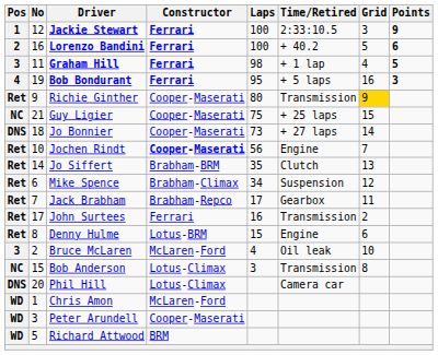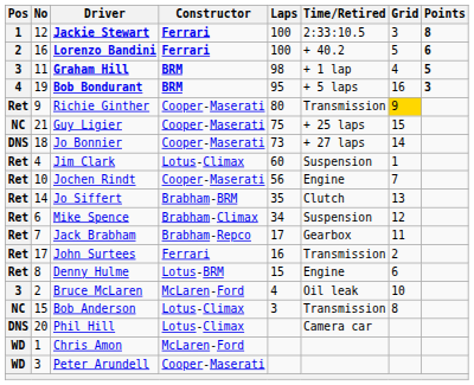 <table class="wikitable" style="font-size: 95%">
 <tr>
 <th>Pos</th>
 <th>No</th>
 <th>Driver</th>
 <th>Constructor</th>
 <th>Laps</th>
 <th>Time/Retired</th>
 <th>Grid</th>
 <th>Points</th>
 </tr>
 <tr>
 <th>1</th>
 <td>12</td>
 <td> <strong><a href='#'>Jackie Stewart</a></strong></td>
 <td><strong><a href='#'>Ferrari</a></strong></td>
 <td>100</td>
 <td>2:33:10.5</td>
 <td>3</td>
-<td><strong>9</strong></td>
+<td><strong>8</strong></td>
 </tr>
 <tr>
 <th>2</th>
 <td>16</td>
 <td> <strong><a href='#'>Lorenzo Bandini</a></strong></td>
 <td><strong><a href='#'>Ferrari</a></strong></td>
 <td>100</td>
 <td>+ 40.2</td>
 <td>5</td>
 <td><strong>6</strong></td>
 </tr>
 <tr>
 <th>3</th>
 <td>11</td>
 <td> <strong><a href='#'>Graham Hill</a></strong></td>
-<td><strong><a href='#'>Ferrari</a></strong></td>
+<td><strong><a href='#'>BRM</a></strong></td>
 <td>98</td>
 <td>+ 1 lap</td>
 <td>4</td>
 <td><strong>5</strong></td>
 </tr>
 <tr>
 <th>4</th>
 <td>19</td>
 <td> <strong><a href='#'>Bob Bondurant</a></strong></td>
-<td><strong><a href='#'>Ferrari</a></strong></td>
+<td><strong><a href='#'>BRM</a></strong></td>
 <td>95</td>
 <td>+ 5 laps</td>
 <td>16</td>
 <td><strong>3</strong></td>
 </tr>
 <tr>
 <th>Ret</th>
 <td>9</td>
 <td> <a href='#'>Richie Ginther</a></td>
 <td><a href='#'>Cooper</a>-<a href='#'>Maserati</a></td>
 <td>80</td>
 <td>Transmission</td>
 <td style="background: gold;">9</td>
 <td></td>
 </tr>
 <tr>
 <th>NC</th>
 <td>21</td>
 <td> <a href='#'>Guy Ligier</a></td>
 <td><a href='#'>Cooper</a>-<a href='#'>Maserati</a></td>
 <td>75</td>
 <td>+ 25 laps</td>
 <td>15</td>
 <td></td>
 </tr>
 <tr>
 <th>DNS</th>
 <td>18</td>
 <td> <a href='#'>Jo Bonnier</a></td>
 <td><a href='#'>Cooper</a>-<a href='#'>Maserati</a></td>
 <td>73</td>
 <td>+ 27 laps</td>
 <td>14</td>
 <td></td>
 </tr>
 <tr>
 <th>Ret</th>
+<td>4</td>
+<td> <a href='#'>Jim Clark</a></td>
+<td><a href='#'>Lotus</a>-<a href='#'>Climax</a></td>
+<td>60</td>
+<td>Suspension</td>
+<td>1</td>
+<td></td>
+</tr>
+<tr>
+<th>Ret</th>
 <td>10</td>
 <td> <a href='#'>Jochen Rindt</a></td>
-<td><strong><a href='#'>Cooper</a>-<a href='#'>Maserati</a></strong></td>
+<td><a href='#'>Cooper</a>-<a href='#'>Maserati</a></td>
 <td>56</td>
 <td>Engine</td>
 <td>7</td>
 <td></td>
 </tr>
 <tr>
 <th>Ret</th>
 <td>14</td>
 <td> <a href='#'>Jo Siffert</a></td>
 <td><a href='#'>Brabham</a>-<a href='#'>BRM</a></td>
 <td>35</td>
 <td>Clutch</td>
 <td>13</td>
 <td></td>
 </tr>
 <tr>
 <th>Ret</th>
 <td>6</td>
 <td> <a href='#'>Mike Spence</a></td>
 <td><a href='#'>Brabham</a>-<a href='#'>Climax</a></td>
 <td>34</td>
 <td>Suspension</td>
 <td>12</td>
 <td></td>
 </tr>
 <tr>
 <th>Ret</th>
 <td>7</td>
 <td> <a href='#'>Jack Brabham</a></td>
 <td><a href='#'>Brabham</a>-<a href='#'>Repco</a></td>
 <td>17</td>
 <td>Gearbox</td>
 <td>11</td>
 <td></td>
 </tr>
 <tr>
 <th>Ret</th>
 <td>17</td>
 <td> <a href='#'>John Surtees</a></td>
 <td><a href='#'>Ferrari</a></td>
 <td>16</td>
 <td>Transmission</td>
 <td>2</td>
 <td></td>
 </tr>
 <tr>
 <th>Ret</th>
 <td>8</td>
 <td> <a href='#'>Denny Hulme</a></td>
 <td><a href='#'>Lotus</a>-<a href='#'>BRM</a></td>
 <td>15</td>
 <td>Engine</td>
 <td>6</td>
 <td></td>
 </tr>
 <tr>
 <th>3</th>
 <td>2</td>
 <td> <a href='#'>Bruce McLaren</a></td>
 <td><a href='#'>McLaren</a>-<a href='#'>Ford</a></td>
 <td>4</td>
 <td>Oil leak</td>
 <td>10</td>
 <td></td>
 </tr>
 <tr>
 <th>NC</th>
 <td>15</td>
 <td> <a href='#'>Bob Anderson</a></td>
 <td><a href='#'>Lotus</a>-<a href='#'>Climax</a></td>
 <td>3</td>
 <td>Transmission</td>
 <td>8</td>
 <td></td>
 </tr>
 <tr>
 <th>DNS</th>
 <td>20</td>
 <td> <a href='#'>Phil Hill</a></td>
 <td><a href='#'>Lotus</a>-<a href='#'>Climax</a></td>
 <td></td>
 <td>Camera car</td>
 <td></td>
 <td></td>
 </tr>
 <tr>
 <th>WD</th>
 <td>1</td>
 <td> <a href='#'>Chris Amon</a></td>
 <td><a href='#'>McLaren</a>-<a href='#'>Ford</a></td>
 <td></td>
 <td></td>
 <td></td>
 <td></td>
 </tr>
 <tr>
 <th>WD</th>
 <td>3</td>
 <td> <a href='#'>Peter Arundell</a></td>
 <td><a href='#'>Cooper</a>-<a href='#'>Maserati</a></td>
 <td></td>
 <td></td>
 <td></td>
 <td></td>
 </tr>
 <tr>
-<th>WD</th>
-<td>5</td>
-<td> <a href='#'>Richard Attwood</a></td>
-<td><a href='#'>BRM</a></td>
-<td></td>
-<td></td>
-<td></td>
-<td></td>
-</tr>
-<tr>
 <th colspan="8"></th>
 </tr>
 </table>
